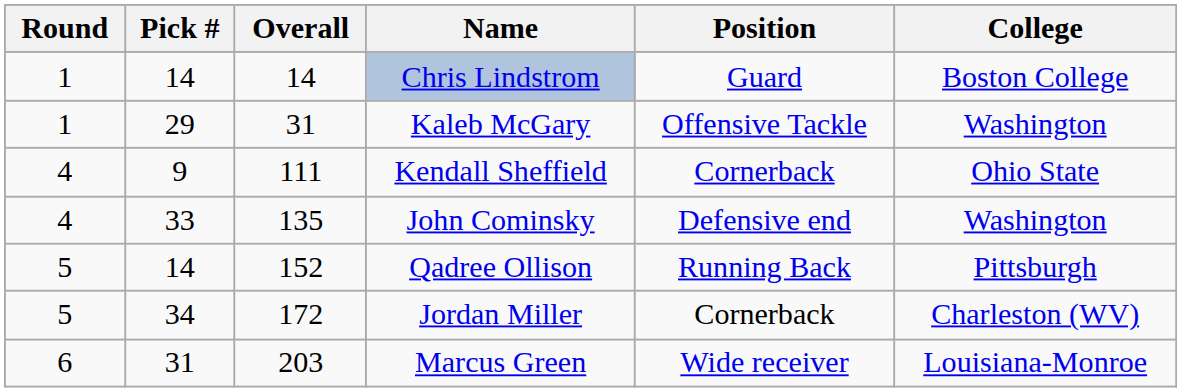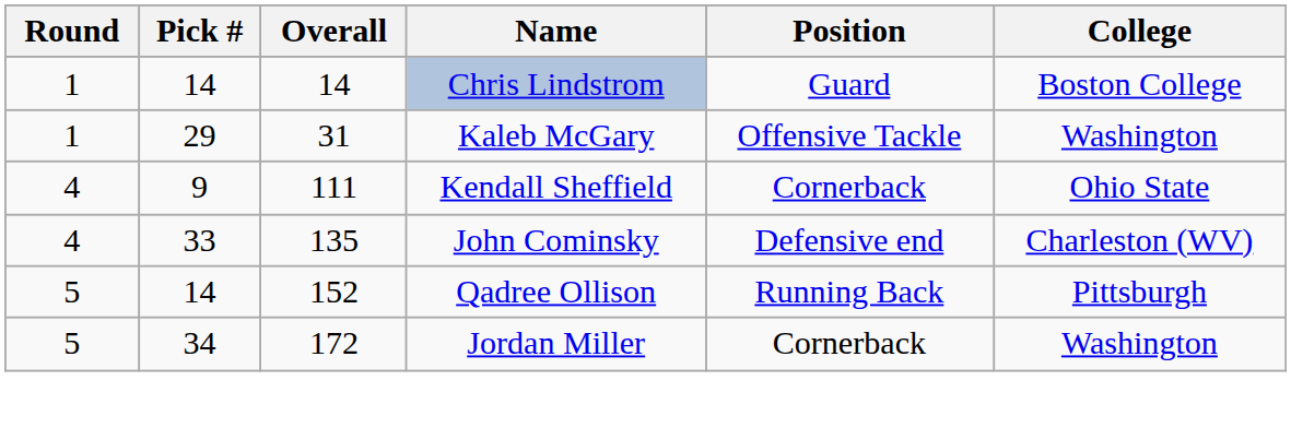 <table class="wikitable sortable sortable" style="width: 100%; text-align:center">
 <tr>
 <th>Round</th>
 <th>Pick #</th>
 <th>Overall</th>
 <th>Name</th>
 <th>Position</th>
 <th>College</th>
 </tr>
 <tr>
 <td>1</td>
 <td>14</td>
 <td>14</td>
 <td bgcolor=lightsteelblue><a href='#'>Chris Lindstrom</a></td>
 <td><a href='#'>Guard</a></td>
 <td><a href='#'>Boston College</a></td>
 </tr>
 <tr>
 <td>1</td>
 <td>29</td>
 <td>31</td>
 <td><a href='#'>Kaleb McGary</a></td>
 <td><a href='#'>Offensive Tackle</a></td>
 <td><a href='#'>Washington</a></td>
 </tr>
 <tr>
 <td>4</td>
 <td>9</td>
 <td>111</td>
 <td><a href='#'>Kendall Sheffield</a></td>
 <td><a href='#'>Cornerback</a></td>
 <td><a href='#'>Ohio State</a></td>
 </tr>
 <tr>
 <td>4</td>
 <td>33</td>
 <td>135</td>
 <td><a href='#'>John Cominsky</a></td>
 <td><a href='#'>Defensive end</a></td>
-<td><a href='#'>Washington</a></td>
+<td><a href='#'>Charleston (WV)</a></td>
 </tr>
 <tr>
 <td>5</td>
 <td>14</td>
 <td>152</td>
 <td><a href='#'>Qadree Ollison</a></td>
 <td><a href='#'>Running Back</a></td>
 <td><a href='#'>Pittsburgh</a></td>
 </tr>
 <tr>
 <td>5</td>
 <td>34</td>
 <td>172</td>
 <td><a href='#'>Jordan Miller</a></td>
 <td>Cornerback</td>
-<td><a href='#'>Charleston (WV)</a></td>
-</tr>
-<tr>
-<td>6</td>
-<td>31</td>
-<td>203</td>
-<td><a href='#'>Marcus Green</a></td>
-<td><a href='#'>Wide receiver</a></td>
-<td><a href='#'>Louisiana-Monroe</a></td>
+<td><a href='#'>Washington</a></td>
 </tr>
 </table>
